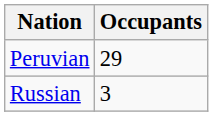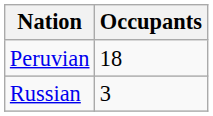 <table class="wikitable">
 <tr>
 <th>Nation</th>
 <th>Occupants</th>
 </tr>
 <tr>
 <td><a href='#'>Peruvian</a></td>
-<td>29</td>
+<td>18</td>
 </tr>
 <tr>
 <td><a href='#'>Russian</a></td>
 <td>3</td>
 </tr>
 </table>
